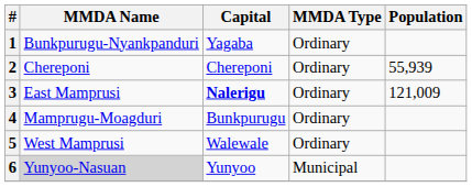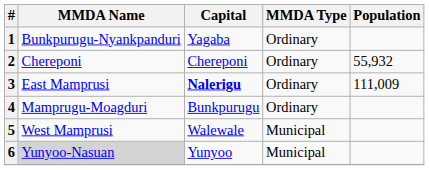 <table class="wikitable sortable">
 <tr>
 <th>#</th>
 <th>MMDA Name</th>
 <th>Capital</th>
 <th>MMDA Type</th>
 <th>Population</th>
 </tr>
 <tr>
 <th>1</th>
 <td><a href='#'>Bunkpurugu-Nyankpanduri</a></td>
 <td><a href='#'>Yagaba</a></td>
 <td>Ordinary</td>
 <td></td>
 </tr>
 <tr>
 <th>2</th>
 <td><a href='#'>Chereponi</a></td>
 <td><a href='#'>Chereponi</a></td>
 <td>Ordinary</td>
-<td>55,939</td>
+<td>55,932</td>
 </tr>
 <tr>
 <th>3</th>
 <td><a href='#'>East Mamprusi</a></td>
 <td><strong><a href='#'>Nalerigu</a></strong></td>
 <td>Ordinary</td>
-<td>121,009</td>
+<td>111,009</td>
 </tr>
 <tr>
 <th>4</th>
 <td><a href='#'>Mamprugu-Moagduri</a></td>
 <td><a href='#'>Bunkpurugu</a></td>
 <td>Ordinary</td>
 </tr>
 <tr>
 <th>5</th>
 <td><a href='#'>West Mamprusi</a></td>
 <td><a href='#'>Walewale</a></td>
-<td>Ordinary</td>
+<td>Municipal</td>
 <td></td>
 </tr>
 <tr>
 <th>6</th>
 <td style="background: lightgrey;"><a href='#'>Yunyoo-Nasuan</a></td>
 <td><a href='#'>Yunyoo</a></td>
 <td>Municipal</td>
 <td></td>
 </tr>
 <tr>
 </tr>
 </table>
